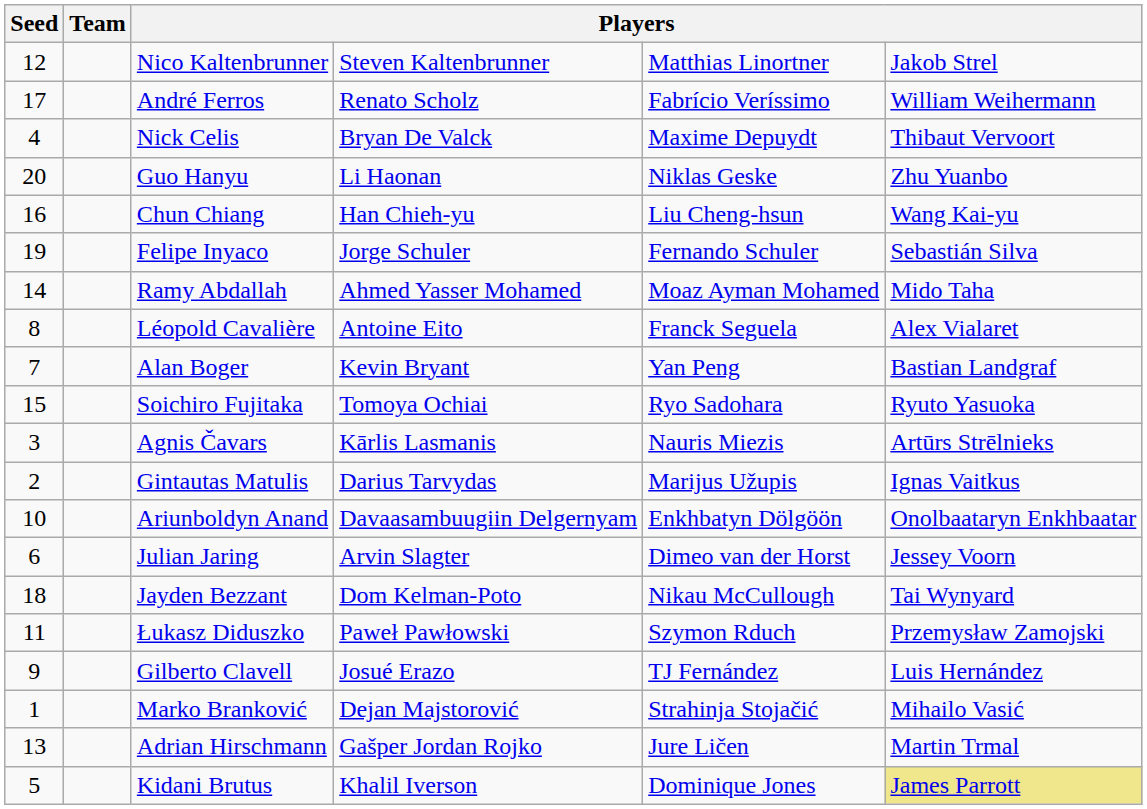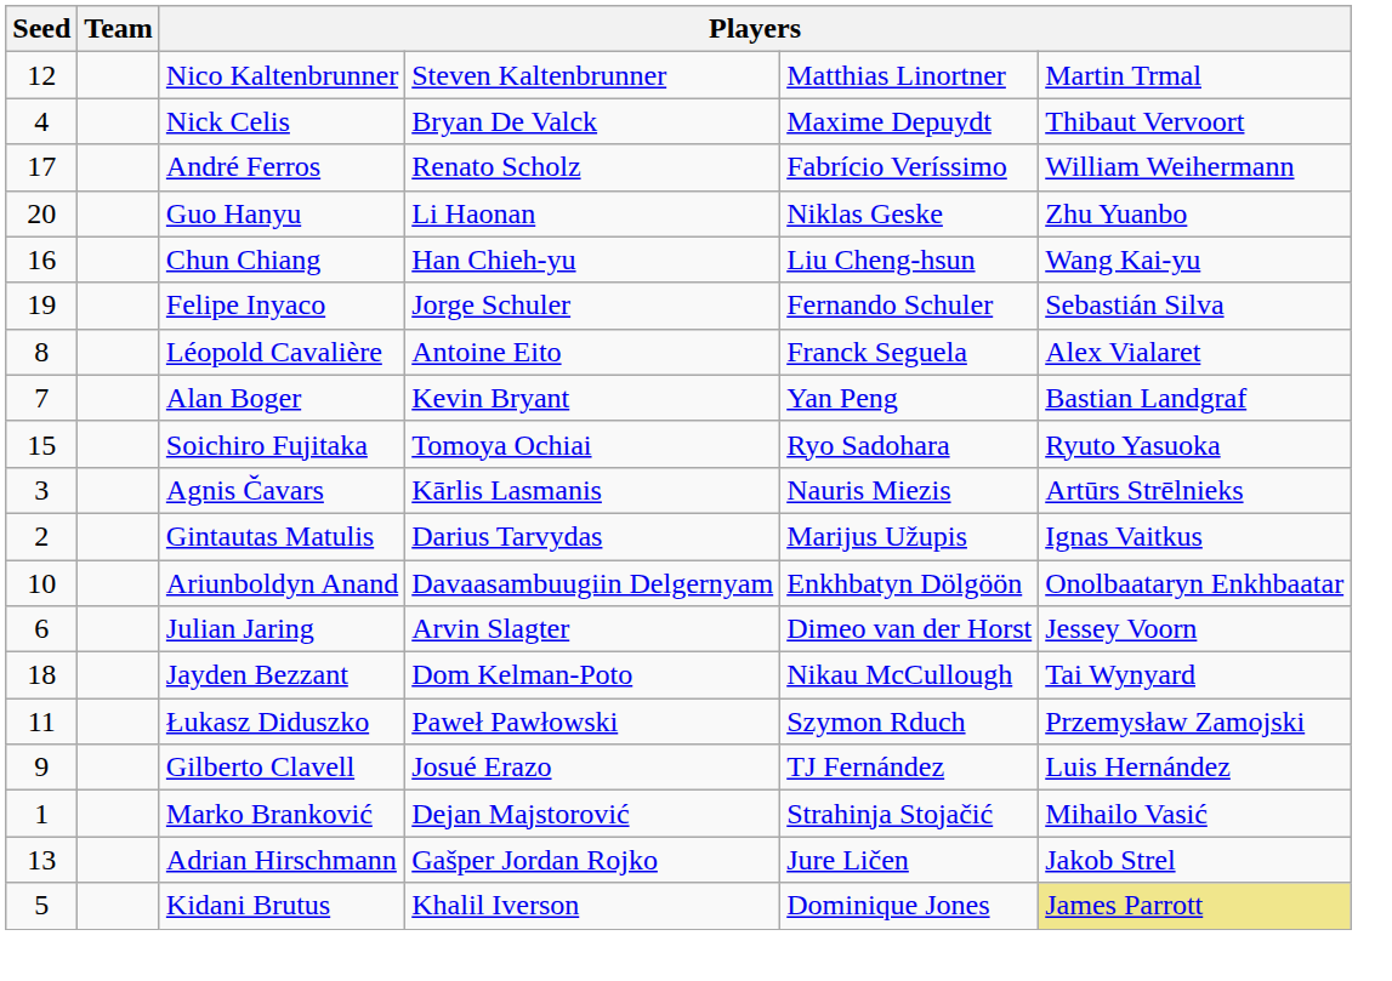 <table class="wikitable sortable">
 <tr>
 <th>Seed</th>
 <th>Team</th>
 <th width=220px colspan=4>Players</th>
 </tr>
 <tr>
 <td align=center>12</td>
 <td></td>
 <td><a href='#'>Nico Kaltenbrunner</a></td>
 <td><a href='#'>Steven Kaltenbrunner</a></td>
 <td><a href='#'>Matthias Linortner</a></td>
-<td><a href='#'>Jakob Strel</a></td>
+<td><a href='#'>Martin Trmal</a></td>
+</tr>
+<tr>
+<td align=center>4</td>
+<td></td>
+<td><a href='#'>Nick Celis</a></td>
+<td><a href='#'>Bryan De Valck</a></td>
+<td><a href='#'>Maxime Depuydt</a></td>
+<td><a href='#'>Thibaut Vervoort</a></td>
 </tr>
 <tr>
 <td align=center>17</td>
 <td></td>
 <td><a href='#'>André Ferros</a></td>
 <td><a href='#'>Renato Scholz</a></td>
 <td><a href='#'>Fabrício Veríssimo</a></td>
 <td><a href='#'>William Weihermann</a></td>
-</tr>
-<tr>
-<td align=center>4</td>
-<td></td>
-<td><a href='#'>Nick Celis</a></td>
-<td><a href='#'>Bryan De Valck</a></td>
-<td><a href='#'>Maxime Depuydt</a></td>
-<td><a href='#'>Thibaut Vervoort</a></td>
 </tr>
 <tr>
 <td align=center>20</td>
 <td></td>
 <td><a href='#'>Guo Hanyu</a></td>
 <td><a href='#'>Li Haonan</a></td>
 <td><a href='#'>Niklas Geske</a></td>
 <td><a href='#'>Zhu Yuanbo</a></td>
 </tr>
 <tr>
 <td align=center>16</td>
 <td></td>
 <td><a href='#'>Chun Chiang</a></td>
 <td><a href='#'>Han Chieh-yu</a></td>
 <td><a href='#'>Liu Cheng-hsun</a></td>
 <td><a href='#'>Wang Kai-yu</a></td>
 </tr>
 <tr>
 <td align=center>19</td>
 <td></td>
 <td><a href='#'>Felipe Inyaco</a></td>
 <td><a href='#'>Jorge Schuler</a></td>
 <td><a href='#'>Fernando Schuler</a></td>
 <td><a href='#'>Sebastián Silva</a></td>
-</tr>
-<tr>
-<td align=center>14</td>
-<td></td>
-<td><a href='#'>Ramy Abdallah</a></td>
-<td><a href='#'>Ahmed Yasser Mohamed</a></td>
-<td><a href='#'>Moaz Ayman Mohamed</a></td>
-<td><a href='#'>Mido Taha</a></td>
 </tr>
 <tr>
 <td align=center>8</td>
 <td></td>
 <td><a href='#'>Léopold Cavalière</a></td>
 <td><a href='#'>Antoine Eito</a></td>
 <td><a href='#'>Franck Seguela</a></td>
 <td><a href='#'>Alex Vialaret</a></td>
 </tr>
 <tr>
 <td align=center>7</td>
 <td></td>
 <td><a href='#'>Alan Boger</a></td>
 <td><a href='#'>Kevin Bryant</a></td>
 <td><a href='#'>Yan Peng</a></td>
 <td><a href='#'>Bastian Landgraf</a></td>
 </tr>
 <tr>
 <td align=center>15</td>
 <td></td>
 <td><a href='#'>Soichiro Fujitaka</a></td>
 <td><a href='#'>Tomoya Ochiai</a></td>
 <td><a href='#'>Ryo Sadohara</a></td>
 <td><a href='#'>Ryuto Yasuoka</a></td>
 </tr>
 <tr>
 <td align=center>3</td>
 <td></td>
 <td><a href='#'>Agnis Čavars</a></td>
 <td><a href='#'>Kārlis Lasmanis</a></td>
 <td><a href='#'>Nauris Miezis</a></td>
 <td><a href='#'>Artūrs Strēlnieks</a></td>
 </tr>
 <tr>
 <td align=center>2</td>
 <td></td>
 <td><a href='#'>Gintautas Matulis</a></td>
 <td><a href='#'>Darius Tarvydas</a></td>
 <td><a href='#'>Marijus Užupis</a></td>
 <td><a href='#'>Ignas Vaitkus</a></td>
 </tr>
 <tr>
 <td align=center>10</td>
 <td></td>
 <td><a href='#'>Ariunboldyn Anand</a></td>
 <td><a href='#'>Davaasambuugiin Delgernyam</a></td>
 <td><a href='#'>Enkhbatyn Dölgöön</a></td>
 <td><a href='#'>Onolbaataryn Enkhbaatar</a></td>
 </tr>
 <tr>
 <td align=center>6</td>
 <td></td>
 <td><a href='#'>Julian Jaring</a></td>
 <td><a href='#'>Arvin Slagter</a></td>
 <td><a href='#'>Dimeo van der Horst</a></td>
 <td><a href='#'>Jessey Voorn</a></td>
 </tr>
 <tr>
 <td align=center>18</td>
 <td></td>
 <td><a href='#'>Jayden Bezzant</a></td>
 <td><a href='#'>Dom Kelman-Poto</a></td>
 <td><a href='#'>Nikau McCullough</a></td>
 <td><a href='#'>Tai Wynyard</a></td>
 </tr>
 <tr>
 <td align=center>11</td>
 <td></td>
 <td><a href='#'>Łukasz Diduszko</a></td>
 <td><a href='#'>Paweł Pawłowski</a></td>
 <td><a href='#'>Szymon Rduch</a></td>
 <td><a href='#'>Przemysław Zamojski</a></td>
 </tr>
 <tr>
 <td align=center>9</td>
 <td></td>
 <td><a href='#'>Gilberto Clavell</a></td>
 <td><a href='#'>Josué Erazo</a></td>
 <td><a href='#'>TJ Fernández</a></td>
 <td><a href='#'>Luis Hernández</a></td>
 </tr>
 <tr>
 <td align=center>1</td>
 <td></td>
 <td><a href='#'>Marko Branković</a></td>
 <td><a href='#'>Dejan Majstorović</a></td>
 <td><a href='#'>Strahinja Stojačić</a></td>
 <td><a href='#'>Mihailo Vasić</a></td>
 </tr>
 <tr>
 <td align=center>13</td>
 <td></td>
 <td><a href='#'>Adrian Hirschmann</a></td>
 <td><a href='#'>Gašper Jordan Rojko</a></td>
 <td><a href='#'>Jure Ličen</a></td>
-<td><a href='#'>Martin Trmal</a></td>
+<td><a href='#'>Jakob Strel</a></td>
 </tr>
 <tr>
 <td align=center>5</td>
 <td></td>
 <td><a href='#'>Kidani Brutus</a></td>
 <td><a href='#'>Khalil Iverson</a></td>
 <td><a href='#'>Dominique Jones</a></td>
 <td style="background: khaki;"><a href='#'>James Parrott</a></td>
 </tr>
 </table>
